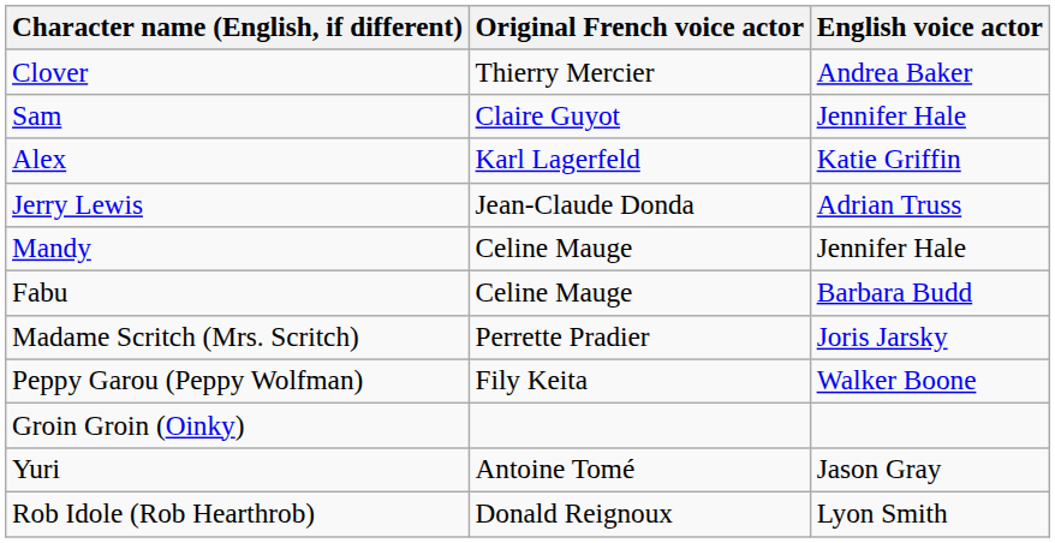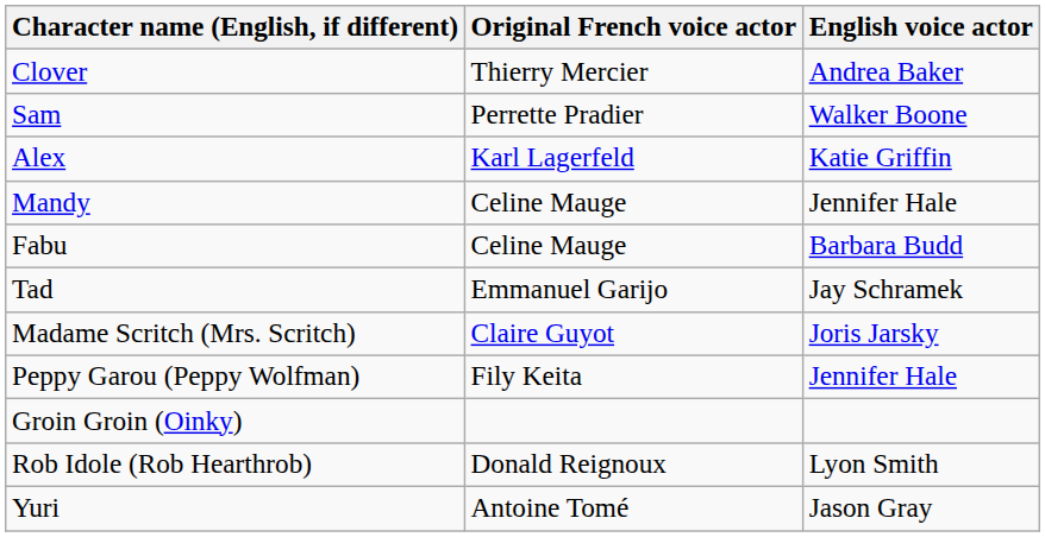 <table class="wikitable">
 <tr>
 <th>Character name (English, if different)</th>
 <th>Original French voice actor</th>
 <th>English voice actor</th>
 </tr>
 <tr>
 <td><a href='#'>Clover</a></td>
 <td>Thierry Mercier</td>
 <td><a href='#'>Andrea Baker</a></td>
 </tr>
 <tr>
 <td><a href='#'>Sam</a></td>
-<td><a href='#'>Claire Guyot</a></td>
-<td><a href='#'>Jennifer Hale</a></td>
+<td>Perrette Pradier</td>
+<td><a href='#'>Walker Boone</a></td>
 </tr>
 <tr>
 <td><a href='#'>Alex</a></td>
 <td><a href='#'>Karl Lagerfeld</a></td>
 <td><a href='#'>Katie Griffin</a></td>
-</tr>
-<tr>
-<td><a href='#'>Jerry Lewis</a></td>
-<td>Jean-Claude Donda</td>
-<td><a href='#'>Adrian Truss</a></td>
 </tr>
 <tr>
 <td><a href='#'>Mandy</a></td>
 <td>Celine Mauge</td>
 <td>Jennifer Hale</td>
 </tr>
 <tr>
 <td>Fabu</td>
 <td>Celine Mauge</td>
 <td><a href='#'>Barbara Budd</a></td>
 </tr>
 <tr>
+<td>Tad</td>
+<td>Emmanuel Garijo</td>
+<td>Jay Schramek</td>
+</tr>
+<tr>
 <td>Madame Scritch (Mrs. Scritch)</td>
-<td>Perrette Pradier</td>
+<td><a href='#'>Claire Guyot</a></td>
 <td><a href='#'>Joris Jarsky</a></td>
 </tr>
 <tr>
 <td>Peppy Garou (Peppy Wolfman)</td>
 <td>Fily Keita</td>
-<td><a href='#'>Walker Boone</a></td>
+<td><a href='#'>Jennifer Hale</a></td>
 </tr>
 <tr>
 <td>Groin Groin (<a href='#'>Oinky</a>)</td>
 <td> </td>
 <td> </td>
 </tr>
 <tr>
+<td>Rob Idole (Rob Hearthrob)</td>
+<td>Donald Reignoux</td>
+<td>Lyon Smith</td>
+</tr>
+<tr>
 <td>Yuri</td>
 <td>Antoine Tomé</td>
 <td>Jason Gray</td>
 </tr>
-<tr>
-<td>Rob Idole (Rob Hearthrob)</td>
-<td>Donald Reignoux</td>
-<td>Lyon Smith</td>
-</tr>
 </table>
